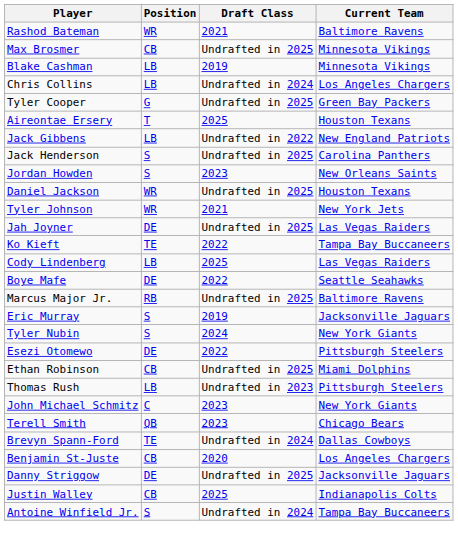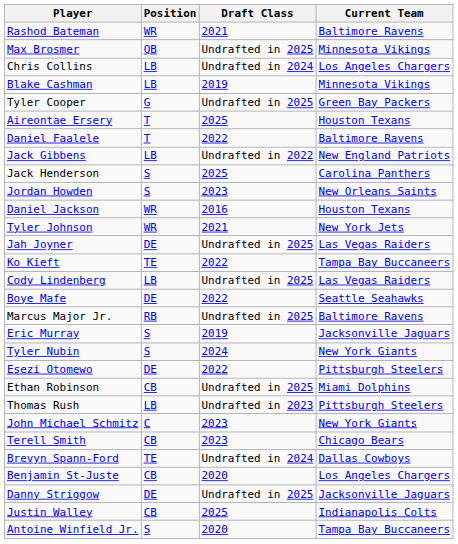 <table class="wikitable">
 <tr>
 <th>Player</th>
 <th>Position</th>
 <th>Draft Class</th>
 <th>Current Team</th>
 </tr>
 <tr>
 <td><a href='#'>Rashod Bateman</a></td>
 <td><a href='#'>WR</a></td>
 <td><a href='#'>2021</a></td>
 <td><a href='#'>Baltimore Ravens</a></td>
 </tr>
 <tr>
 <td><a href='#'>Max Brosmer</a></td>
-<td><a href='#'>CB</a></td>
+<td><a href='#'>QB</a></td>
 <td>Undrafted in <a href='#'>2025</a></td>
-<td><a href='#'>Minnesota Vikings</a></td>
-</tr>
-<tr>
-<td><a href='#'>Blake Cashman</a></td>
-<td><a href='#'>LB</a></td>
-<td><a href='#'>2019</a></td>
 <td><a href='#'>Minnesota Vikings</a></td>
 </tr>
 <tr>
 <td>Chris Collins</td>
 <td><a href='#'>LB</a></td>
 <td>Undrafted in <a href='#'>2024</a></td>
 <td><a href='#'>Los Angeles Chargers</a></td>
+</tr>
+<tr>
+<td><a href='#'>Blake Cashman</a></td>
+<td><a href='#'>LB</a></td>
+<td><a href='#'>2019</a></td>
+<td><a href='#'>Minnesota Vikings</a></td>
 </tr>
 <tr>
 <td>Tyler Cooper</td>
 <td><a href='#'>G</a></td>
 <td>Undrafted in <a href='#'>2025</a></td>
 <td><a href='#'>Green Bay Packers</a></td>
 </tr>
 <tr>
 <td><a href='#'>Aireontae Ersery</a></td>
 <td><a href='#'>T</a></td>
 <td><a href='#'>2025</a></td>
 <td><a href='#'>Houston Texans</a></td>
 </tr>
 <tr>
+<td><a href='#'>Daniel Faalele</a></td>
+<td><a href='#'>T</a></td>
+<td><a href='#'>2022</a></td>
+<td><a href='#'>Baltimore Ravens</a></td>
+</tr>
+<tr>
 <td><a href='#'>Jack Gibbens</a></td>
 <td><a href='#'>LB</a></td>
 <td>Undrafted in <a href='#'>2022</a></td>
 <td><a href='#'>New England Patriots</a></td>
 </tr>
 <tr>
 <td>Jack Henderson</td>
 <td><a href='#'>S</a></td>
-<td>Undrafted in <a href='#'>2025</a></td>
+<td><a href='#'>2025</a></td>
 <td><a href='#'>Carolina Panthers</a></td>
 </tr>
 <tr>
 <td><a href='#'>Jordan Howden</a></td>
 <td><a href='#'>S</a></td>
 <td><a href='#'>2023</a></td>
 <td><a href='#'>New Orleans Saints</a></td>
 </tr>
 <tr>
 <td><a href='#'>Daniel Jackson</a></td>
 <td><a href='#'>WR</a></td>
-<td>Undrafted in <a href='#'>2025</a></td>
+<td><a href='#'>2016</a></td>
 <td><a href='#'>Houston Texans</a></td>
 </tr>
 <tr>
 <td><a href='#'>Tyler Johnson</a></td>
 <td><a href='#'>WR</a></td>
 <td><a href='#'>2021</a></td>
 <td><a href='#'>New York Jets</a></td>
 </tr>
 <tr>
 <td><a href='#'>Jah Joyner</a></td>
 <td><a href='#'>DE</a></td>
 <td>Undrafted in <a href='#'>2025</a></td>
 <td><a href='#'>Las Vegas Raiders</a></td>
 </tr>
 <tr>
 <td><a href='#'>Ko Kieft</a></td>
 <td><a href='#'>TE</a></td>
 <td><a href='#'>2022</a></td>
 <td><a href='#'>Tampa Bay Buccaneers</a></td>
 </tr>
 <tr>
 <td><a href='#'>Cody Lindenberg</a></td>
 <td><a href='#'>LB</a></td>
-<td><a href='#'>2025</a></td>
+<td>Undrafted in <a href='#'>2025</a></td>
 <td><a href='#'>Las Vegas Raiders</a></td>
 </tr>
 <tr>
 <td><a href='#'>Boye Mafe</a></td>
 <td><a href='#'>DE</a></td>
 <td><a href='#'>2022</a></td>
 <td><a href='#'>Seattle Seahawks</a></td>
 </tr>
 <tr>
 <td>Marcus Major Jr.</td>
 <td><a href='#'>RB</a></td>
 <td>Undrafted in <a href='#'>2025</a></td>
 <td><a href='#'>Baltimore Ravens</a></td>
 </tr>
 <tr>
 <td><a href='#'>Eric Murray</a></td>
 <td><a href='#'>S</a></td>
 <td><a href='#'>2019</a></td>
 <td><a href='#'>Jacksonville Jaguars</a></td>
 </tr>
 <tr>
 <td><a href='#'>Tyler Nubin</a></td>
 <td><a href='#'>S</a></td>
 <td><a href='#'>2024</a></td>
 <td><a href='#'>New York Giants</a></td>
 </tr>
 <tr>
 <td><a href='#'>Esezi Otomewo</a></td>
 <td><a href='#'>DE</a></td>
 <td><a href='#'>2022</a></td>
 <td><a href='#'>Pittsburgh Steelers</a></td>
 </tr>
 <tr>
 <td>Ethan Robinson</td>
 <td><a href='#'>CB</a></td>
 <td>Undrafted in <a href='#'>2025</a></td>
 <td><a href='#'>Miami Dolphins</a></td>
 </tr>
 <tr>
 <td>Thomas Rush</td>
 <td><a href='#'>LB</a></td>
 <td>Undrafted in <a href='#'>2023</a></td>
 <td><a href='#'>Pittsburgh Steelers</a></td>
 </tr>
 <tr>
 <td><a href='#'>John Michael Schmitz</a></td>
 <td><a href='#'>C</a></td>
 <td><a href='#'>2023</a></td>
 <td><a href='#'>New York Giants</a></td>
 </tr>
 <tr>
 <td><a href='#'>Terell Smith</a></td>
-<td><a href='#'>QB</a></td>
+<td><a href='#'>CB</a></td>
 <td><a href='#'>2023</a></td>
 <td><a href='#'>Chicago Bears</a></td>
 </tr>
 <tr>
 <td><a href='#'>Brevyn Spann-Ford</a></td>
 <td><a href='#'>TE</a></td>
 <td>Undrafted in <a href='#'>2024</a></td>
 <td><a href='#'>Dallas Cowboys</a></td>
 </tr>
 <tr>
 <td><a href='#'>Benjamin St-Juste</a></td>
 <td><a href='#'>CB</a></td>
 <td><a href='#'>2020</a></td>
 <td><a href='#'>Los Angeles Chargers</a></td>
 </tr>
 <tr>
 <td><a href='#'>Danny Striggow</a></td>
 <td><a href='#'>DE</a></td>
 <td>Undrafted in <a href='#'>2025</a></td>
 <td><a href='#'>Jacksonville Jaguars</a></td>
 </tr>
 <tr>
 <td><a href='#'>Justin Walley</a></td>
 <td><a href='#'>CB</a></td>
 <td><a href='#'>2025</a></td>
 <td><a href='#'>Indianapolis Colts</a></td>
 </tr>
 <tr>
 <td><a href='#'>Antoine Winfield Jr.</a></td>
 <td><a href='#'>S</a></td>
-<td>Undrafted in <a href='#'>2024</a></td>
+<td><a href='#'>2020</a></td>
 <td><a href='#'>Tampa Bay Buccaneers</a></td>
 </tr>
 </table>
